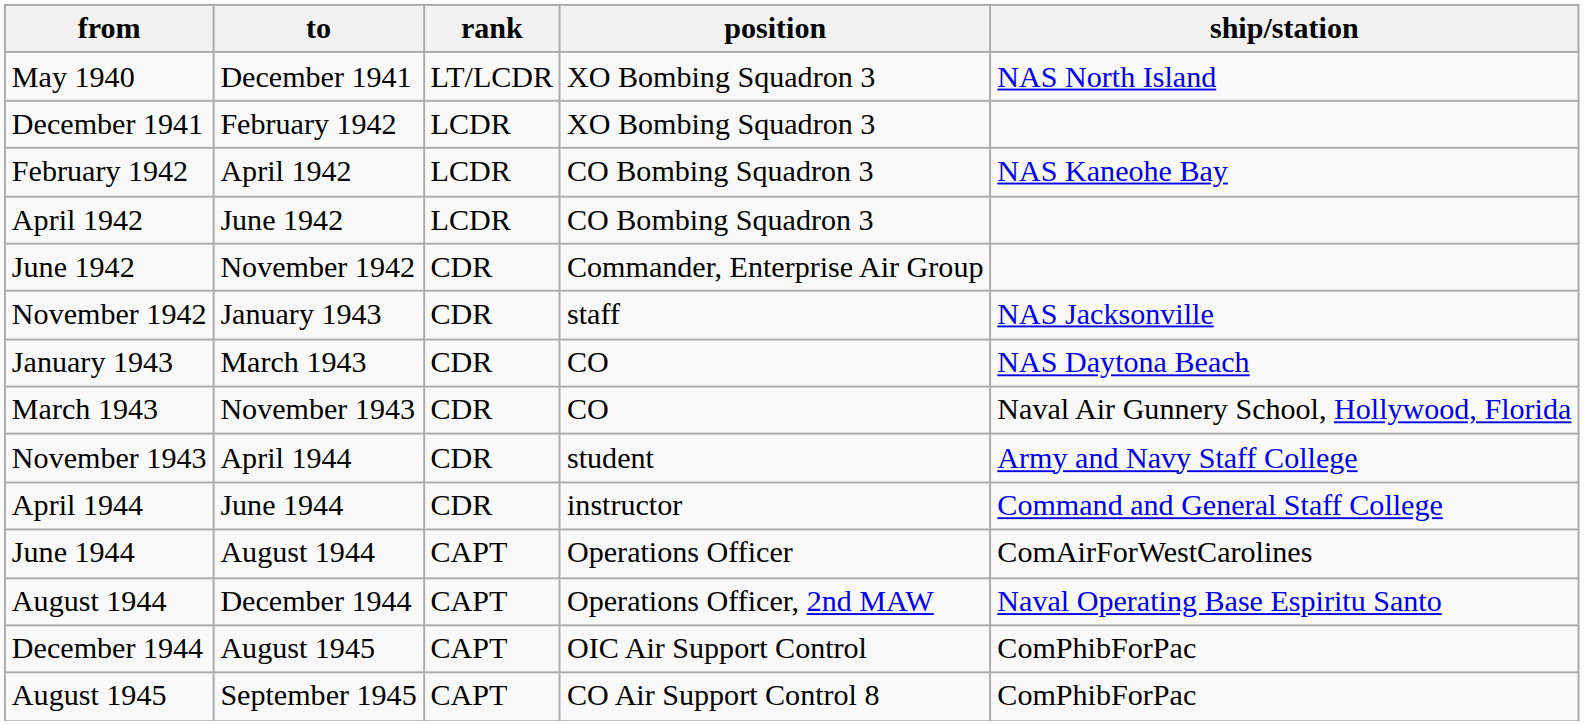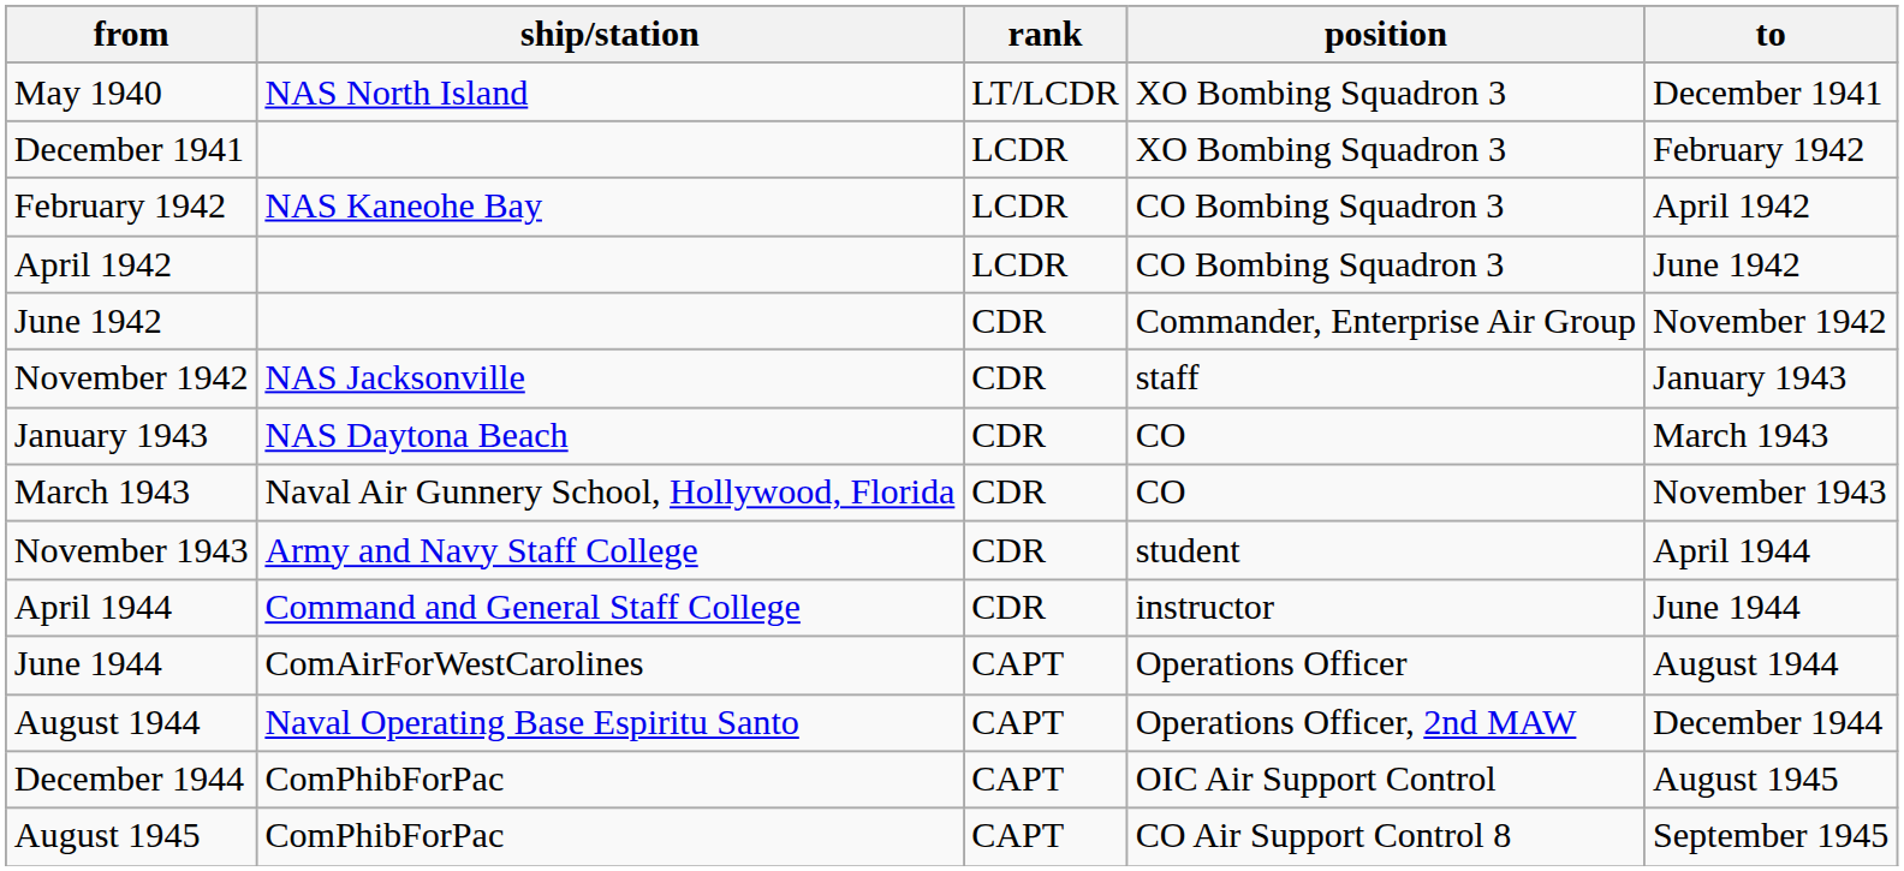 <table class="wikitable sortable">
 <tr style="background:#CCCCCC;">
 <th>from</th>
-<th>to</th>
+<th>ship/station</th>
 <th>rank</th>
 <th>position</th>
-<th>ship/station</th>
+<th>to</th>
 </tr>
 <tr>
 <td>May 1940</td>
-<td>December 1941</td>
+<td><a href='#'>NAS North Island</a></td>
 <td>LT/LCDR</td>
 <td>XO Bombing Squadron 3</td>
-<td><a href='#'>NAS North Island</a></td>
+<td>December 1941</td>
 </tr>
 <tr>
 <td>December 1941</td>
-<td>February 1942</td>
+<td></td>
 <td>LCDR</td>
 <td>XO Bombing Squadron 3</td>
-<td></td>
+<td>February 1942</td>
 </tr>
 <tr>
 <td>February 1942</td>
-<td>April 1942</td>
+<td><a href='#'>NAS Kaneohe Bay</a></td>
 <td>LCDR</td>
 <td>CO Bombing Squadron 3</td>
-<td><a href='#'>NAS Kaneohe Bay</a></td>
+<td>April 1942</td>
 </tr>
 <tr>
 <td>April 1942</td>
-<td>June 1942</td>
+<td></td>
 <td>LCDR</td>
 <td>CO Bombing Squadron 3</td>
-<td></td>
+<td>June 1942</td>
 </tr>
 <tr>
 <td>June 1942</td>
-<td>November 1942</td>
+<td></td>
 <td>CDR</td>
 <td>Commander, Enterprise Air Group</td>
-<td></td>
+<td>November 1942</td>
 </tr>
 <tr>
 <td>November 1942</td>
-<td>January 1943</td>
+<td><a href='#'>NAS Jacksonville</a></td>
 <td>CDR</td>
 <td>staff</td>
-<td><a href='#'>NAS Jacksonville</a></td>
+<td>January 1943</td>
 </tr>
 <tr>
 <td>January 1943</td>
-<td>March 1943</td>
+<td><a href='#'>NAS Daytona Beach</a></td>
 <td>CDR</td>
 <td>CO</td>
-<td><a href='#'>NAS Daytona Beach</a></td>
+<td>March 1943</td>
 </tr>
 <tr>
 <td>March 1943</td>
-<td>November 1943</td>
+<td>Naval Air Gunnery School, <a href='#'>Hollywood, Florida</a></td>
 <td>CDR</td>
 <td>CO</td>
-<td>Naval Air Gunnery School, <a href='#'>Hollywood, Florida</a></td>
+<td>November 1943</td>
 </tr>
 <tr>
 <td>November 1943</td>
-<td>April 1944</td>
+<td><a href='#'>Army and Navy Staff College</a></td>
 <td>CDR</td>
 <td>student</td>
-<td><a href='#'>Army and Navy Staff College</a></td>
+<td>April 1944</td>
 </tr>
 <tr>
 <td>April 1944</td>
-<td>June 1944</td>
+<td><a href='#'>Command and General Staff College</a></td>
 <td>CDR</td>
 <td>instructor</td>
-<td><a href='#'>Command and General Staff College</a></td>
+<td>June 1944</td>
 </tr>
 <tr>
 <td>June 1944</td>
-<td>August 1944</td>
+<td>ComAirForWestCarolines</td>
 <td>CAPT</td>
 <td>Operations Officer</td>
-<td>ComAirForWestCarolines</td>
+<td>August 1944</td>
 </tr>
 <tr>
 <td>August 1944</td>
-<td>December 1944</td>
+<td><a href='#'>Naval Operating Base Espiritu Santo</a></td>
 <td>CAPT</td>
 <td>Operations Officer, <a href='#'>2nd MAW</a></td>
-<td><a href='#'>Naval Operating Base Espiritu Santo</a></td>
+<td>December 1944</td>
 </tr>
 <tr>
 <td>December 1944</td>
-<td>August 1945</td>
+<td>ComPhibForPac</td>
 <td>CAPT</td>
 <td>OIC Air Support Control</td>
-<td>ComPhibForPac</td>
+<td>August 1945</td>
 </tr>
 <tr>
 <td>August 1945</td>
-<td>September 1945</td>
+<td>ComPhibForPac</td>
 <td>CAPT</td>
 <td>CO Air Support Control 8</td>
-<td>ComPhibForPac</td>
+<td>September 1945</td>
 </tr>
 </table>
